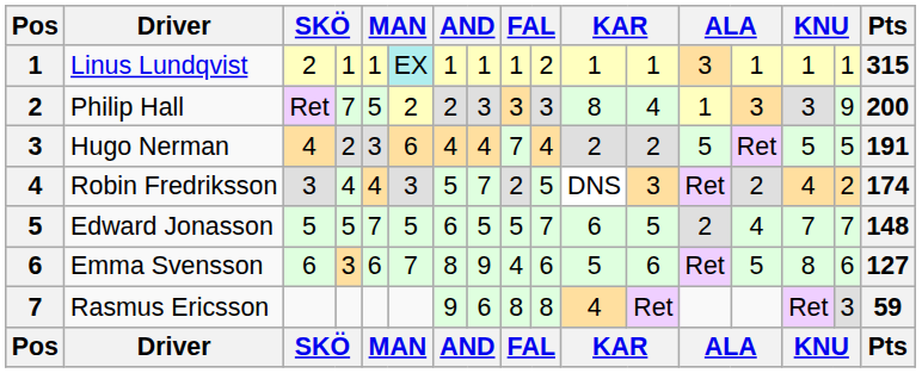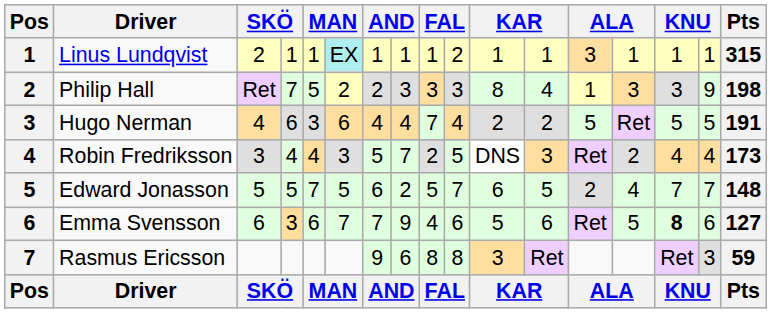 <table class="wikitable" style="font-size: 85%; text-align:center">
 <tr valign="top">
 <th valign="middle">Pos</th>
 <th valign="middle">Driver</th>
 <th colspan=2><a href='#'>SKÖ</a></th>
 <th colspan=2><a href='#'>MAN</a></th>
 <th colspan=2><a href='#'>AND</a></th>
 <th colspan=2><a href='#'>FAL</a></th>
 <th colspan=2><a href='#'>KAR</a></th>
 <th colspan=2><a href='#'>ALA</a></th>
 <th colspan=2><a href='#'>KNU</a></th>
 <th valign="middle">Pts</th>
 </tr>
 <tr>
 <th>1</th>
 <td align=left> <a href='#'>Linus Lundqvist</a></td>
 <td style="background:#ffffbf;">2</td>
 <td style="background:#ffffbf;">1</td>
 <td style="background:#ffffbf;">1</td>
 <td style="background: paleturquoise;">EX</td>
 <td style="background:#ffffbf;">1</td>
 <td style="background:#ffffbf;">1</td>
 <td style="background:#ffffbf;">1</td>
 <td style="background:#ffffbf;">2</td>
 <td style="background:#ffffbf;">1</td>
 <td style="background:#ffffbf;">1</td>
 <td style="background:#ffdf9f;">3</td>
 <td style="background:#ffffbf;">1</td>
 <td style="background:#ffffbf;">1</td>
 <td style="background:#ffffbf;">1</td>
 <th>315</th>
 </tr>
 <tr>
 <th>2</th>
 <td align=left> Philip Hall</td>
 <td style="background:#efcfff;">Ret</td>
 <td style="background:#dfffdf;">7</td>
 <td style="background:#dfffdf;">5</td>
 <td style="background:#ffffbf;">2</td>
 <td style="background:#dfdfdf;">2</td>
 <td style="background:#dfdfdf;">3</td>
 <td style="background:#ffdf9f;">3</td>
 <td style="background:#dfdfdf;">3</td>
 <td style="background:#dfffdf;">8</td>
 <td style="background:#dfffdf;">4</td>
 <td style="background:#ffffbf;">1</td>
 <td style="background:#ffdf9f;">3</td>
 <td style="background:#dfdfdf;">3</td>
 <td style="background:#dfffdf;">9</td>
-<th>200</th>
+<th>198</th>
 </tr>
 <tr>
 <th>3</th>
 <td align=left> Hugo Nerman</td>
 <td style="background:#ffdf9f;">4</td>
-<td style="background:#dfdfdf;">2</td>
+<td style="background:#dfdfdf;">6</td>
 <td style="background:#dfdfdf;">3</td>
 <td style="background:#ffdf9f;">6</td>
 <td style="background:#ffdf9f;">4</td>
 <td style="background:#ffdf9f;">4</td>
 <td style="background:#dfffdf;">7</td>
 <td style="background:#ffdf9f;">4</td>
 <td style="background:#dfdfdf;">2</td>
 <td style="background:#dfdfdf;">2</td>
 <td style="background:#dfffdf;">5</td>
 <td style="background:#efcfff;">Ret</td>
 <td style="background:#dfffdf;">5</td>
 <td style="background:#dfffdf;">5</td>
 <th>191</th>
 </tr>
 <tr>
 <th>4</th>
 <td align=left> Robin Fredriksson</td>
 <td style="background:#dfdfdf;">3</td>
 <td style="background:#dfffdf;">4</td>
 <td style="background:#ffdf9f;">4</td>
 <td style="background:#dfdfdf;">3</td>
 <td style="background:#dfffdf;">5</td>
 <td style="background:#dfffdf;">7</td>
 <td style="background:#dfdfdf;">2</td>
 <td style="background:#dfffdf;">5</td>
 <td style="background:#ffffff;">DNS</td>
 <td style="background:#ffdf9f;">3</td>
 <td style="background:#efcfff;">Ret</td>
 <td style="background:#dfdfdf;">2</td>
 <td style="background:#ffdf9f;">4</td>
-<td style="background:#ffdf9f;">2</td>
-<th>174</th>
+<td style="background:#ffdf9f;">4</td>
+<th>173</th>
 </tr>
 <tr>
 <th>5</th>
 <td align=left> Edward Jonasson</td>
 <td style="background:#dfffdf;">5</td>
 <td style="background:#dfffdf;">5</td>
 <td style="background:#dfffdf;">7</td>
 <td style="background:#dfffdf;">5</td>
 <td style="background:#dfffdf;">6</td>
-<td style="background:#dfffdf;">5</td>
+<td style="background:#dfffdf;">2</td>
 <td style="background:#dfffdf;">5</td>
 <td style="background:#dfffdf;">7</td>
 <td style="background:#dfffdf;">6</td>
 <td style="background:#dfffdf;">5</td>
 <td style="background:#dfdfdf;">2</td>
 <td style="background:#dfffdf;">4</td>
 <td style="background:#dfffdf;">7</td>
 <td style="background:#dfffdf;">7</td>
 <th>148</th>
 </tr>
 <tr>
 <th>6</th>
 <td align=left> Emma Svensson</td>
 <td style="background:#dfffdf;">6</td>
 <td style="background:#ffdf9f;">3</td>
 <td style="background:#dfffdf;">6</td>
 <td style="background:#dfffdf;">7</td>
-<td style="background:#dfffdf;">8</td>
+<td style="background:#dfffdf;">7</td>
 <td style="background:#dfffdf;">9</td>
 <td style="background:#dfffdf;">4</td>
 <td style="background:#dfffdf;">6</td>
 <td style="background:#dfffdf;">5</td>
 <td style="background:#dfffdf;">6</td>
 <td style="background:#efcfff;">Ret</td>
 <td style="background:#dfffdf;">5</td>
-<td style="background:#dfffdf;">8</td>
+<td style="background:#dfffdf;"><strong>8</strong></td>
 <td style="background:#dfffdf;">6</td>
 <th>127</th>
 </tr>
 <tr>
 <th>7</th>
 <td align=left> Rasmus Ericsson</td>
 <td></td>
 <td></td>
 <td></td>
 <td></td>
 <td style="background:#dfffdf;">9</td>
 <td style="background:#dfffdf;">6</td>
 <td style="background:#dfffdf;">8</td>
 <td style="background:#dfffdf;">8</td>
-<td style="background:#ffdf9f;">4</td>
+<td style="background:#ffdf9f;">3</td>
 <td style="background:#efcfff;">Ret</td>
 <td></td>
 <td></td>
 <td style="background:#efcfff;">Ret</td>
 <td style="background:#dfdfdf;">3</td>
 <th>59</th>
 </tr>
 <tr valign="top">
 <th valign="middle">Pos</th>
 <th valign="middle">Driver</th>
 <th colspan=2><a href='#'>SKÖ</a></th>
 <th colspan=2><a href='#'>MAN</a></th>
 <th colspan=2><a href='#'>AND</a></th>
 <th colspan=2><a href='#'>FAL</a></th>
 <th colspan=2><a href='#'>KAR</a></th>
 <th colspan=2><a href='#'>ALA</a></th>
 <th colspan=2><a href='#'>KNU</a></th>
 <th valign="middle">Pts</th>
 </tr>
 </table>
